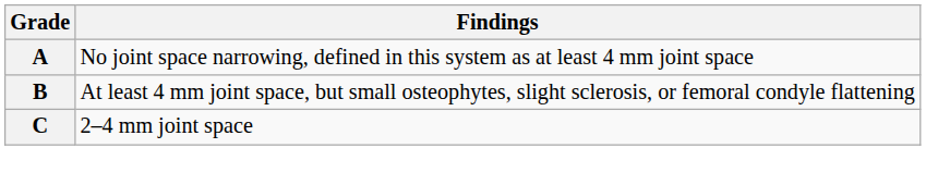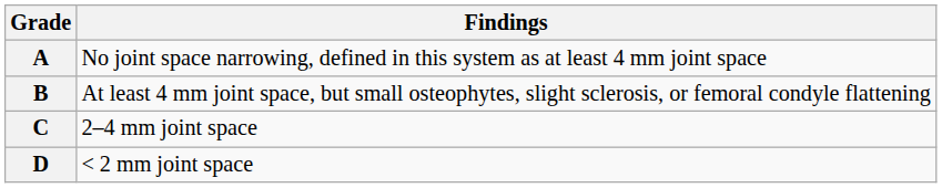 <table class="wikitable">
 <tr>
 <th>Grade</th>
 <th>Findings</th>
 </tr>
 <tr>
 <th>A</th>
 <td>No joint space narrowing, defined in this system as at least 4 mm joint space</td>
 </tr>
 <tr>
 <th>B</th>
 <td>At least 4 mm joint space, but small osteophytes, slight sclerosis, or femoral condyle flattening</td>
 </tr>
 <tr>
 <th>C</th>
 <td>2–4 mm joint space</td>
 </tr>
+<tr>
+<th>D</th>
+<td>< 2 mm joint space</td>
+</tr>
 </table>
